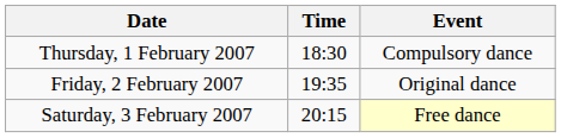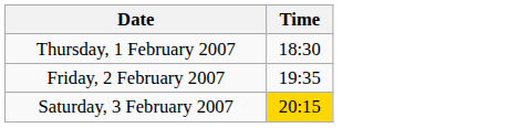 <table class = "wikitable" style="text-align:center;">
 <tr>
 <th width=220>Date</th>
 <th width=50>Time</th>
-<th width=150>Event</th>
 </tr>
 <tr>
 <td>Thursday, 1 February 2007</td>
 <td>18:30</td>
-<td>Compulsory dance</td>
 </tr>
 <tr>
 <td>Friday, 2 February 2007</td>
 <td>19:35</td>
-<td>Original dance</td>
 </tr>
 <tr>
 <td>Saturday, 3 February 2007</td>
-<td>20:15</td>
-<td bgcolor=ffffcc>Free dance</td>
+<td style="background: gold;">20:15</td>
 </tr>
 </table>
